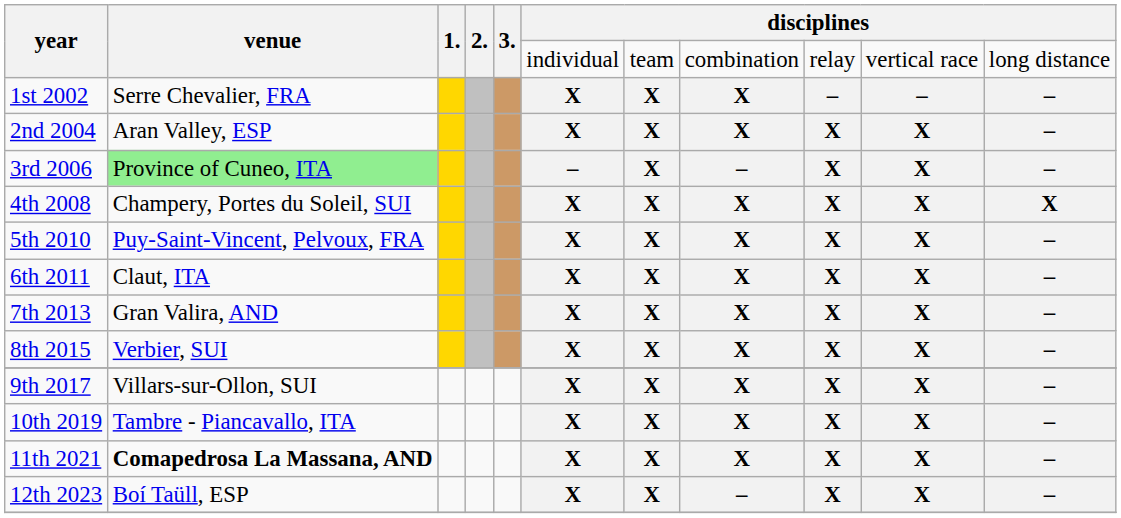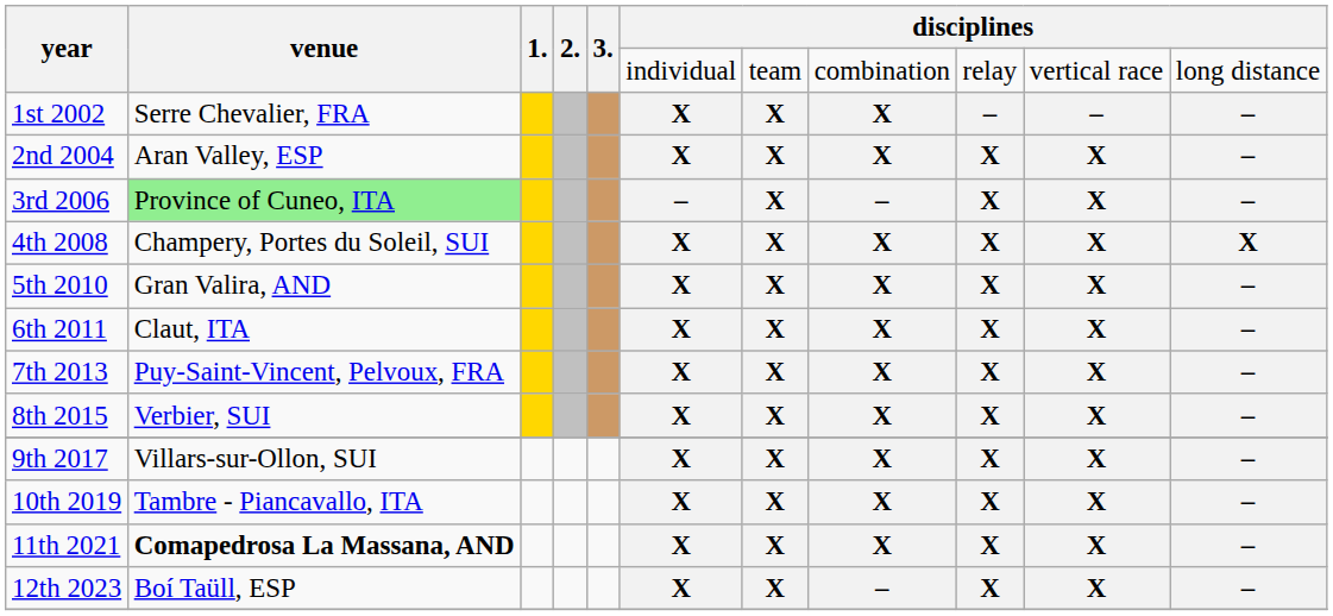 <table class="wikitable">
 <tr>
 <th rowspan="2">year</th>
 <th rowspan="2">venue</th>
 <th rowspan="2" bgcolor="gold">1.</th>
 <th rowspan="2" bgcolor="silver">2.</th>
 <th rowspan="2" bgcolor="#cc9966">3.</th>
 <th colspan="6">disciplines</th>
 </tr>
 <tr>
 <td>individual</td>
 <td>team</td>
 <td>combination</td>
 <td>relay</td>
 <td>vertical race</td>
 <td>long distance</td>
 </tr>
 <tr>
 <td><a href='#'>1st 2002</a></td>
 <td>Serre Chevalier, <a href='#'>FRA</a></td>
 <td bgcolor="gold"></td>
 <td bgcolor="silver"></td>
 <td bgcolor="#cc9966"></td>
 <th>X</th>
 <th>X</th>
 <th>X</th>
 <th>–</th>
 <th>–</th>
 <th>–</th>
 </tr>
 <tr>
 <td><a href='#'>2nd 2004</a></td>
 <td>Aran Valley, <a href='#'>ESP</a></td>
 <td bgcolor="gold"></td>
 <td bgcolor="silver"></td>
 <td bgcolor="#cc9966"></td>
 <th>X</th>
 <th>X</th>
 <th>X</th>
 <th>X</th>
 <th>X</th>
 <th>–</th>
 </tr>
 <tr>
 <td><a href='#'>3rd 2006</a></td>
 <td style="background: lightgreen;">Province of Cuneo, <a href='#'>ITA</a></td>
 <td bgcolor="gold"></td>
 <td bgcolor="silver"></td>
 <td bgcolor="#cc9966"></td>
 <th>–</th>
 <th>X</th>
 <th>–</th>
 <th>X</th>
 <th>X</th>
 <th>–</th>
 </tr>
 <tr>
 <td><a href='#'>4th 2008</a></td>
 <td>Champery, Portes du Soleil, <a href='#'>SUI</a></td>
 <td bgcolor="gold"></td>
 <td bgcolor="silver"></td>
 <td bgcolor="#cc9966"></td>
 <th>X</th>
 <th>X</th>
 <th>X</th>
 <th>X</th>
 <th>X</th>
 <th>X</th>
 </tr>
 <tr>
 <td><a href='#'>5th 2010</a></td>
-<td><a href='#'>Puy-Saint-Vincent</a>, <a href='#'>Pelvoux</a>, <a href='#'>FRA</a></td>
+<td>Gran Valira, <a href='#'>AND</a></td>
 <td bgcolor="gold"></td>
 <td bgcolor="silver"></td>
 <td bgcolor="#cc9966"></td>
 <th>X</th>
 <th>X</th>
 <th>X</th>
 <th>X</th>
 <th>X</th>
 <th>–</th>
 </tr>
 <tr>
 <td><a href='#'>6th 2011</a></td>
 <td>Claut, <a href='#'>ITA</a></td>
 <td bgcolor="gold"></td>
 <td bgcolor="silver"></td>
 <td bgcolor="#cc9966"></td>
 <th>X</th>
 <th>X</th>
 <th>X</th>
 <th>X</th>
 <th>X</th>
 <th>–</th>
 </tr>
 <tr>
 <td><a href='#'>7th 2013</a></td>
-<td>Gran Valira, <a href='#'>AND</a></td>
+<td><a href='#'>Puy-Saint-Vincent</a>, <a href='#'>Pelvoux</a>, <a href='#'>FRA</a></td>
 <td bgcolor="gold"></td>
 <td bgcolor="silver"></td>
 <td bgcolor="#cc9966"></td>
 <th>X</th>
 <th>X</th>
 <th>X</th>
 <th>X</th>
 <th>X</th>
 <th>–</th>
 </tr>
 <tr>
 <td><a href='#'>8th 2015</a></td>
 <td><a href='#'>Verbier</a>, <a href='#'>SUI</a></td>
 <td bgcolor="gold"></td>
 <td bgcolor="silver"></td>
 <td bgcolor="#cc9966"></td>
 <th>X</th>
 <th>X</th>
 <th>X</th>
 <th>X</th>
 <th>X</th>
 <th>–</th>
 </tr>
 <tr>
 </tr>
 <tr>
 <td><a href='#'>9th 2017</a></td>
 <td>Villars-sur-Ollon, SUI</td>
 <td></td>
 <td></td>
 <td></td>
 <th>X</th>
 <th>X</th>
 <th>X</th>
 <th>X</th>
 <th>X</th>
 <th>–</th>
 </tr>
 <tr>
 <td><a href='#'>10th 2019</a></td>
 <td><a href='#'>Tambre</a> - <a href='#'>Piancavallo</a>, <a href='#'>ITA</a></td>
 <td></td>
 <td></td>
 <td></td>
 <th>X</th>
 <th>X</th>
 <th>X</th>
 <th>X</th>
 <th>X</th>
 <th>–</th>
 </tr>
 <tr>
 <td><a href='#'>11th 2021</a></td>
 <td><strong>Comapedrosa La Massana, AND</strong></td>
 <td></td>
 <td></td>
 <td></td>
 <th>X</th>
 <th>X</th>
 <th>X</th>
 <th>X</th>
 <th>X</th>
 <th>–</th>
 </tr>
 <tr>
 <td><a href='#'>12th 2023</a></td>
 <td><a href='#'>Boí Taüll</a>, ESP</td>
 <td></td>
 <td></td>
 <td></td>
 <th>X</th>
 <th>X</th>
 <th>–</th>
 <th>X</th>
 <th>X</th>
 <th>–</th>
 </tr>
 <tr>
 </tr>
 </table>
